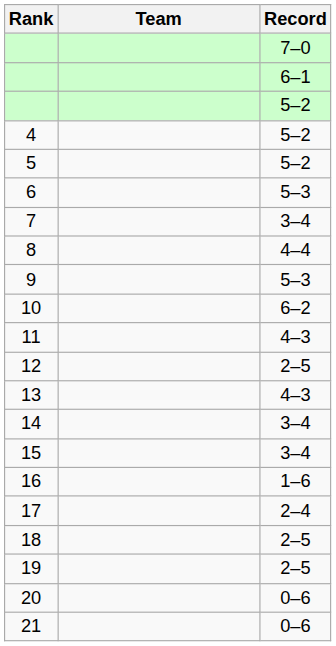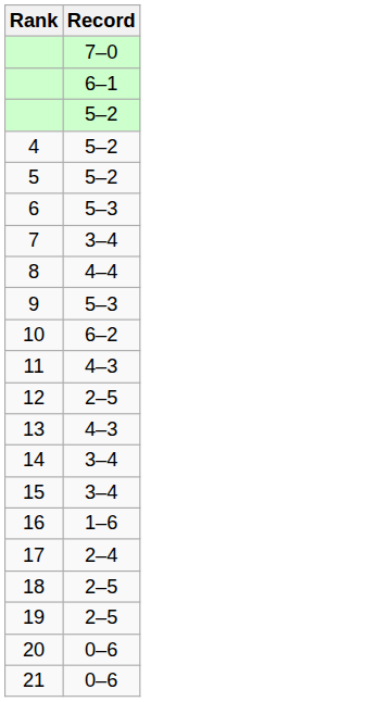 <table class=wikitable style="text-align:center;">
 <tr>
 <th>Rank</th>
-<th width=170>Team</th>
 <th>Record</th>
 </tr>
 <tr bgcolor=ccffcc>
 <td></td>
-<td align=left></td>
 <td>7–0</td>
 </tr>
 <tr bgcolor=ccffcc>
 <td></td>
-<td align=left></td>
 <td>6–1</td>
 </tr>
 <tr bgcolor=ccffcc>
 <td></td>
-<td align=left></td>
 <td>5–2</td>
 </tr>
 <tr>
 <td>4</td>
-<td align=left></td>
 <td>5–2</td>
 </tr>
 <tr>
 <td>5</td>
-<td align=left></td>
 <td>5–2</td>
 </tr>
 <tr>
 <td>6</td>
-<td align=left></td>
 <td>5–3</td>
 </tr>
 <tr>
 <td>7</td>
-<td align=left></td>
 <td>3–4</td>
 </tr>
 <tr>
 <td>8</td>
-<td align=left></td>
 <td>4–4</td>
 </tr>
 <tr>
 <td>9</td>
-<td align=left></td>
 <td>5–3</td>
 </tr>
 <tr>
 <td>10</td>
-<td align=left></td>
 <td>6–2</td>
 </tr>
 <tr>
 <td>11</td>
-<td align=left></td>
 <td>4–3</td>
 </tr>
 <tr>
 <td>12</td>
-<td align=left></td>
 <td>2–5</td>
 </tr>
 <tr>
 <td>13</td>
-<td align=left></td>
 <td>4–3</td>
 </tr>
 <tr>
 <td>14</td>
-<td align=left></td>
 <td>3–4</td>
 </tr>
 <tr>
 <td>15</td>
-<td align=left></td>
 <td>3–4</td>
 </tr>
 <tr>
 <td>16</td>
-<td align=left></td>
 <td>1–6</td>
 </tr>
 <tr>
 <td>17</td>
-<td align=left></td>
 <td>2–4</td>
 </tr>
 <tr>
 <td>18</td>
-<td align=left></td>
 <td>2–5</td>
 </tr>
 <tr>
 <td>19</td>
-<td align=left></td>
 <td>2–5</td>
 </tr>
 <tr>
 <td>20</td>
-<td align=left></td>
 <td>0–6</td>
 </tr>
 <tr>
 <td>21</td>
-<td align=left></td>
 <td>0–6</td>
 </tr>
 </table>
